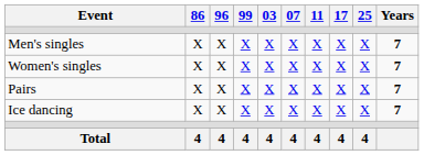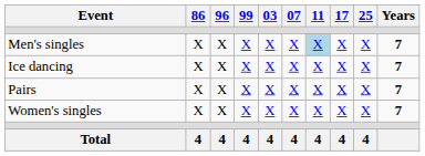 <table class="wikitable" style="text-align:center">
 <tr>
 <th width=200>Event</th>
 <th width=20><a href='#'>86</a></th>
 <th width=20><a href='#'>96</a></th>
 <th width=20><a href='#'>99</a></th>
 <th width=20><a href='#'>03</a></th>
 <th width=20><a href='#'>07</a></th>
 <th width=20><a href='#'>11</a></th>
 <th width=20><a href='#'>17</a></th>
 <th width=20><a href='#'>25</a></th>
 <th width=40>Years</th>
 </tr>
 <tr bgcolor=#DDDDDD>
 <td colspan=10></td>
 </tr>
 <tr>
 <td align=left>Men's singles</td>
 <td>X</td>
 <td>X</td>
 <td><a href='#'>X</a></td>
 <td><a href='#'>X</a></td>
 <td><a href='#'>X</a></td>
-<td><a href='#'>X</a></td>
+<td style="background: lightblue;"><a href='#'>X</a></td>
 <td><a href='#'>X</a></td>
 <td><a href='#'>X</a></td>
 <td><strong>7</strong></td>
 </tr>
 <tr>
-<td align=left>Women's singles</td>
+<td align=left>Ice dancing</td>
 <td>X</td>
 <td>X</td>
 <td><a href='#'>X</a></td>
 <td><a href='#'>X</a></td>
 <td><a href='#'>X</a></td>
 <td><a href='#'>X</a></td>
 <td><a href='#'>X</a></td>
 <td><a href='#'>X</a></td>
 <td><strong>7</strong></td>
 </tr>
 <tr>
 <td align=left>Pairs</td>
 <td>X</td>
 <td>X</td>
 <td><a href='#'>X</a></td>
 <td><a href='#'>X</a></td>
 <td><a href='#'>X</a></td>
 <td><a href='#'>X</a></td>
 <td><a href='#'>X</a></td>
 <td><a href='#'>X</a></td>
 <td><strong>7</strong></td>
 </tr>
 <tr>
-<td align=left>Ice dancing</td>
+<td align=left>Women's singles</td>
 <td>X</td>
 <td>X</td>
 <td><a href='#'>X</a></td>
 <td><a href='#'>X</a></td>
 <td><a href='#'>X</a></td>
 <td><a href='#'>X</a></td>
 <td><a href='#'>X</a></td>
 <td><a href='#'>X</a></td>
 <td><strong>7</strong></td>
 </tr>
 <tr bgcolor=#DDDDDD>
 <td colspan=10></td>
 </tr>
 <tr>
 <th>Total</th>
 <th>4</th>
 <th>4</th>
 <th>4</th>
 <th>4</th>
 <th>4</th>
 <th>4</th>
 <th>4</th>
 <th>4</th>
 <th></th>
 </tr>
 </table>
